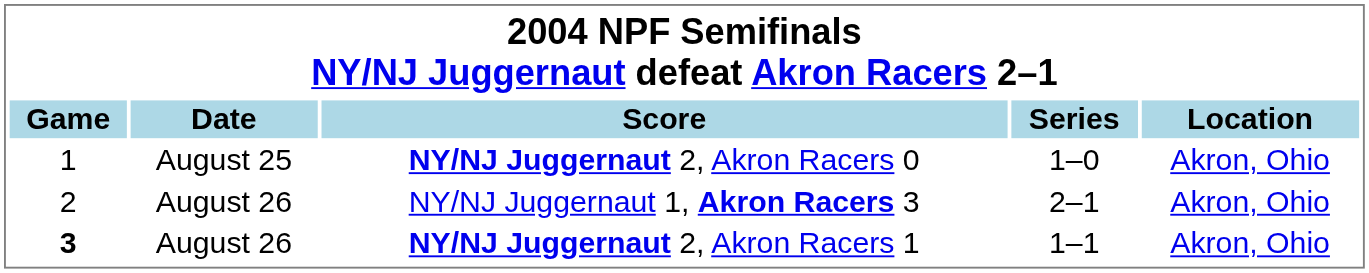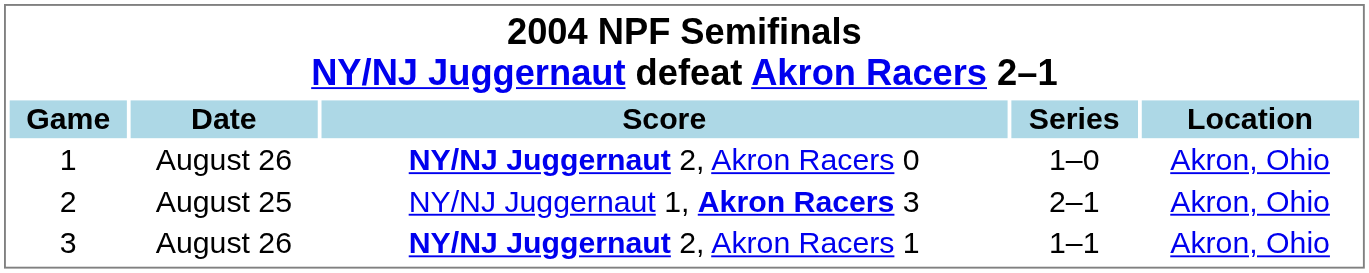 <table cellpadding="1"  style="min-width:45em;text-align:center;font-size:100%; border:1px solid gray;">
 <tr style="font-size:larger;">
 <th colspan=8>2004 NPF Semifinals<br><strong><a href='#'>NY/NJ Juggernaut</a></strong> defeat <a href='#'>Akron Racers</a> 2–1</th>
 </tr>
 <tr style="background:lightblue;">
 <th>Game</th>
 <th>Date</th>
 <th>Score</th>
 <th>Series<br></th>
 <th>Location</th>
 </tr>
 <tr>
 <td>1</td>
-<td>August 25</td>
+<td>August 26</td>
 <td><strong><a href='#'>NY/NJ Juggernaut</a></strong> 2, <a href='#'>Akron Racers</a> 0</td>
 <td>1–0</td>
 <td><a href='#'>Akron, Ohio</a></td>
 </tr>
 <tr>
 <td>2</td>
-<td>August 26</td>
+<td>August 25</td>
 <td><a href='#'>NY/NJ Juggernaut</a> 1, <strong><a href='#'>Akron Racers</a></strong> 3</td>
 <td>2–1</td>
 <td><a href='#'>Akron, Ohio</a></td>
 </tr>
 <tr>
-<td><strong>3</strong></td>
+<td>3</td>
 <td>August 26</td>
 <td><strong><a href='#'>NY/NJ Juggernaut</a></strong> 2, <a href='#'>Akron Racers</a> 1</td>
 <td>1–1</td>
 <td><a href='#'>Akron, Ohio</a></td>
 </tr>
 </table>
